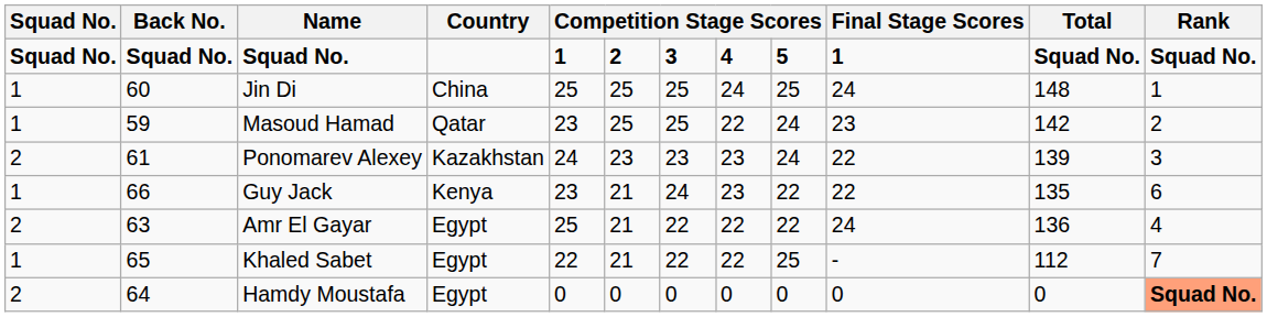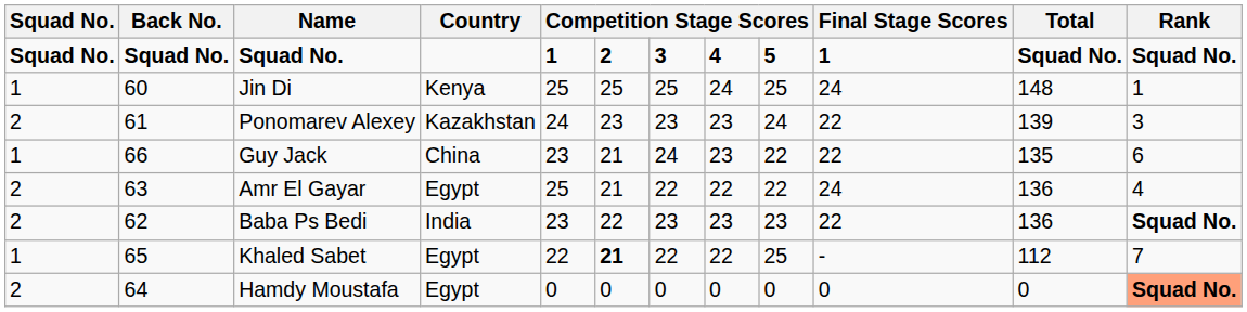 <table class="wikitable">
 <tr>
 <th>Squad No.</th>
 <th>Back No.</th>
 <th>Name</th>
 <th>Country</th>
 <th colspan="5">Competition Stage Scores</th>
 <th>Final Stage Scores</th>
 <th>Total</th>
 <th>Rank</th>
 </tr>
 <tr>
 <td><span><strong>Squad No.</strong></span></td>
 <td><span><strong>Squad No.</strong></span></td>
 <td><span><strong>Squad No.</strong></span></td>
 <td></td>
 <td><strong>1</strong></td>
 <td><strong>2</strong></td>
 <td><strong>3</strong></td>
 <td><strong>4</strong></td>
 <td><strong>5</strong></td>
 <td><strong>1</strong></td>
 <td><span><strong>Squad No.</strong></span></td>
 <td><span><strong>Squad No.</strong></span></td>
 </tr>
 <tr>
 <td>1</td>
 <td>60</td>
 <td>Jin Di</td>
-<td>China</td>
+<td>Kenya</td>
 <td>25</td>
 <td>25</td>
 <td>25</td>
 <td>24</td>
 <td>25</td>
 <td>24</td>
 <td>148</td>
 <td>1</td>
-</tr>
-<tr>
-<td>1</td>
-<td>59</td>
-<td>Masoud Hamad</td>
-<td>Qatar</td>
-<td>23</td>
-<td>25</td>
-<td>25</td>
-<td>22</td>
-<td>24</td>
-<td>23</td>
-<td>142</td>
-<td>2</td>
 </tr>
 <tr>
 <td>2</td>
 <td>61</td>
 <td>Ponomarev Alexey</td>
 <td>Kazakhstan</td>
 <td>24</td>
 <td>23</td>
 <td>23</td>
 <td>23</td>
 <td>24</td>
 <td>22</td>
 <td>139</td>
 <td>3</td>
 </tr>
 <tr>
 <td>1</td>
 <td>66</td>
 <td>Guy Jack</td>
-<td>Kenya</td>
+<td>China</td>
 <td>23</td>
 <td>21</td>
 <td>24</td>
 <td>23</td>
 <td>22</td>
 <td>22</td>
 <td>135</td>
 <td>6</td>
 </tr>
 <tr>
 <td>2</td>
 <td>63</td>
 <td>Amr El Gayar</td>
 <td>Egypt</td>
 <td>25</td>
 <td>21</td>
 <td>22</td>
 <td>22</td>
 <td>22</td>
 <td>24</td>
 <td>136</td>
 <td>4</td>
 </tr>
 <tr>
+<td>2</td>
+<td>62</td>
+<td>Baba Ps Bedi</td>
+<td>India</td>
+<td>23</td>
+<td>22</td>
+<td>23</td>
+<td>23</td>
+<td>23</td>
+<td>22</td>
+<td>136</td>
+<td><span><strong>Squad No.</strong></span></td>
+</tr>
+<tr>
 <td>1</td>
 <td>65</td>
 <td>Khaled Sabet</td>
 <td>Egypt</td>
 <td>22</td>
-<td>21</td>
+<td><strong>21</strong></td>
 <td>22</td>
 <td>22</td>
 <td>25</td>
 <td>-</td>
 <td>112</td>
 <td>7</td>
 </tr>
 <tr>
 <td>2</td>
 <td>64</td>
 <td>Hamdy Moustafa</td>
 <td>Egypt</td>
 <td>0</td>
 <td>0</td>
 <td>0</td>
 <td>0</td>
 <td>0</td>
 <td>0</td>
 <td>0</td>
 <td style="background: lightsalmon;"><span><strong>Squad No.</strong></span></td>
 </tr>
 </table>
